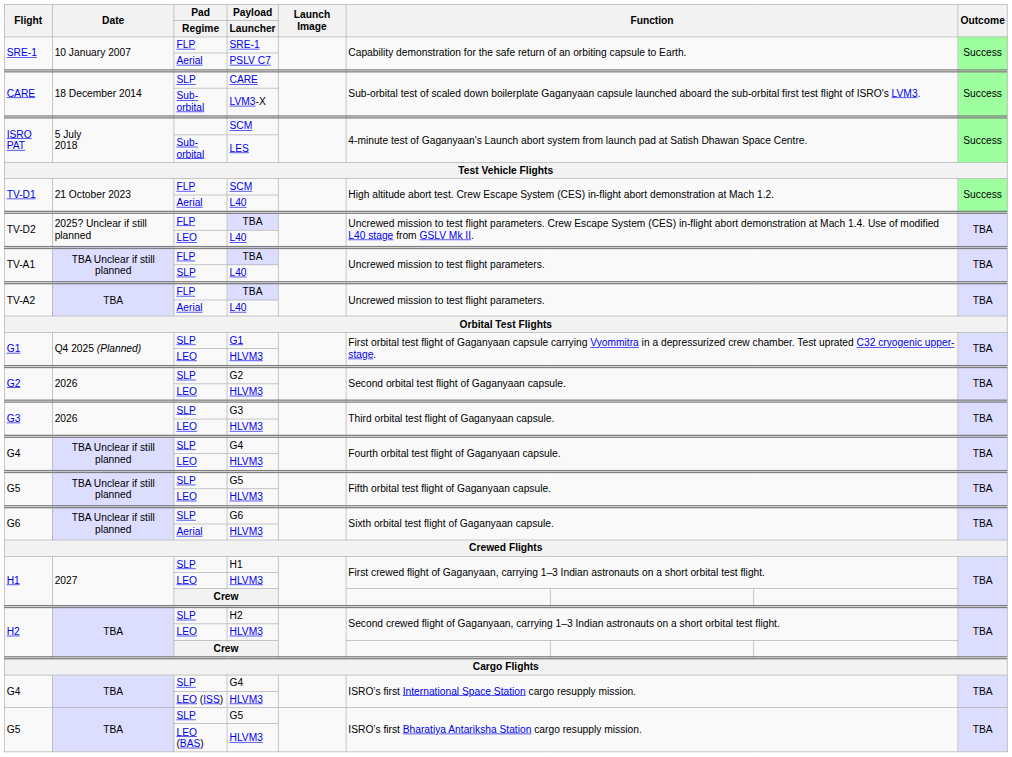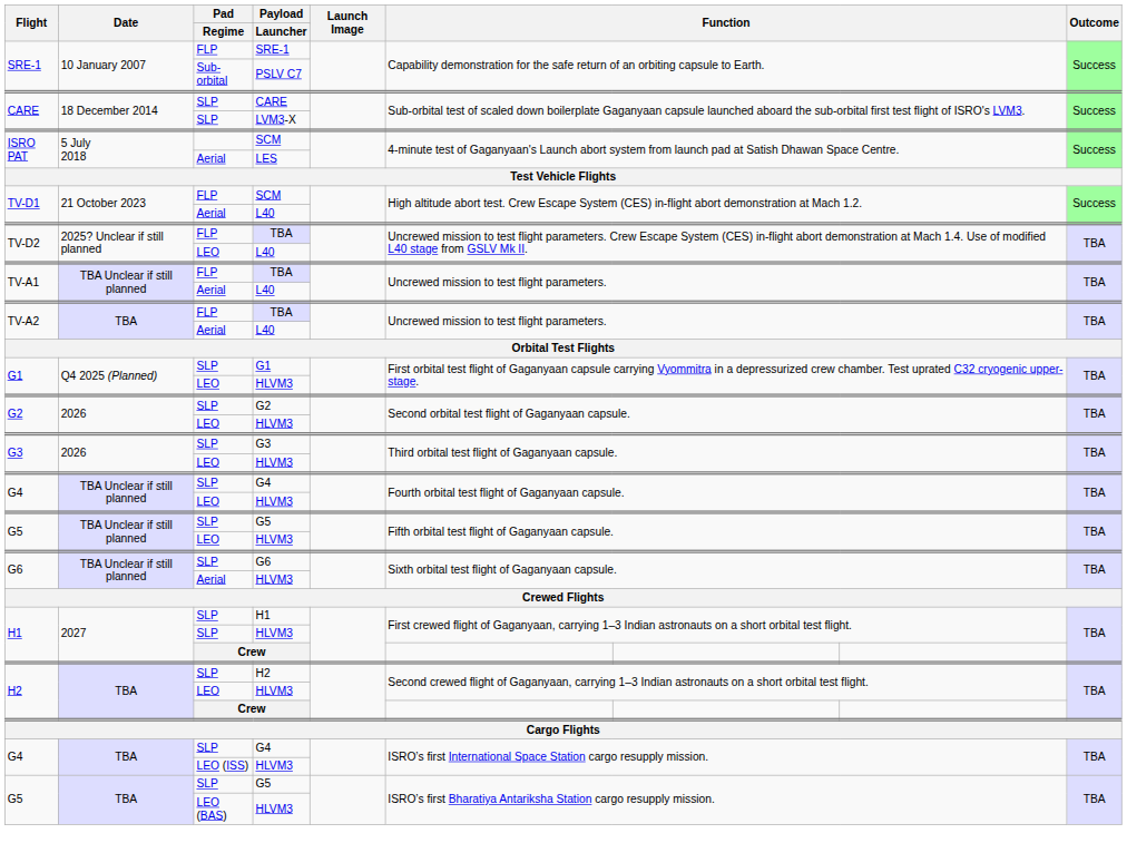 <table class="wikitable">
 <tr>
 <th rowspan="3">Flight</th>
 <th rowspan="3">Date</th>
 <th>Pad</th>
 <th rowspan="2">Payload</th>
 <th rowspan="3">Launch Image</th>
 <th colspan="3" rowspan="3">Function</th>
 <th rowspan="3">Outcome</th>
 </tr>
 <tr>
 <th rowspan="2">Regime</th>
 </tr>
 <tr>
 <th>Launcher</th>
 </tr>
 <tr>
 <td rowspan="2"><a href='#'>SRE-1</a></td>
 <td rowspan="2">10 January 2007</td>
 <td><a href='#'>FLP</a></td>
 <td><a href='#'>SRE-1</a></td>
 <td rowspan="2"></td>
 <td colspan="3" rowspan="2">Capability demonstration for the safe return of an orbiting capsule to Earth.</td>
 <td rowspan="2" style="background: #9EFF9E; vertical-align: middle; text-align: center; " class="table-success">Success</td>
 </tr>
 <tr style="border-bottom: double 5px grey">
-<td><a href='#'>Aerial</a></td>
+<td><a href='#'>Sub-orbital</a></td>
 <td><a href='#'>PSLV C7</a></td>
 </tr>
 <tr>
 <td rowspan="2"><a href='#'>CARE</a></td>
 <td rowspan="2">18 December 2014</td>
 <td><a href='#'>SLP</a></td>
 <td><a href='#'>CARE</a></td>
 <td rowspan="2"></td>
 <td colspan="3" rowspan="2">Sub-orbital test of scaled down boilerplate Gaganyaan capsule launched aboard the sub-orbital first test flight of ISRO's <a href='#'>LVM3</a>.</td>
 <td rowspan="2" style="background: #9EFF9E; vertical-align: middle; text-align: center; " class="table-success">Success</td>
 </tr>
 <tr style="border-bottom: double 5px grey">
-<td><a href='#'>Sub-orbital</a></td>
+<td><a href='#'>SLP</a></td>
 <td><a href='#'>LVM3</a>-X</td>
 </tr>
 <tr>
 <td rowspan="2"><a href='#'>ISRO PAT</a></td>
 <td rowspan="2">5 July<br>2018</td>
 <td></td>
 <td><a href='#'>SCM</a></td>
 <td rowspan="2"></td>
 <td colspan="3" rowspan="2">4-minute test of Gaganyaan's Launch abort system from launch pad at Satish Dhawan Space Centre.</td>
 <td rowspan="2" style="background: #9EFF9E; vertical-align: middle; text-align: center; " class="table-success">Success</td>
 </tr>
 <tr>
-<td><a href='#'>Sub-orbital</a></td>
+<td><a href='#'>Aerial</a></td>
 <td><a href='#'>LES</a></td>
 </tr>
 <tr>
 <th colspan="9">Test Vehicle Flights</th>
 </tr>
 <tr>
 <td rowspan="2"><a href='#'>TV-D1</a></td>
 <td rowspan="2">21 October 2023</td>
 <td><a href='#'>FLP</a></td>
 <td><a href='#'>SCM</a></td>
 <td rowspan="2"></td>
 <td colspan="3" rowspan="2">High altitude abort test. Crew Escape System (CES) in-flight abort demonstration at Mach 1.2.</td>
 <td rowspan="2" style="background: #9EFF9E; vertical-align: middle; text-align: center; " class="table-success">Success</td>
 </tr>
 <tr style="border-bottom: double 5px grey">
 <td><a href='#'>Aerial</a></td>
 <td><a href='#'>L40</a></td>
 </tr>
 <tr>
 <td rowspan="2">TV-D2</td>
 <td rowspan="2">2025? Unclear if still planned</td>
 <td><a href='#'>FLP</a></td>
 <td "2" data-sort-value="" style="background: #DDF; vertical-align: middle; text-align: center; " class="no table-no2">TBA</td>
 <td rowspan="2"></td>
 <td colspan="3" rowspan="2">Uncrewed mission to test flight parameters. Crew Escape System (CES) in-flight abort demonstration at Mach 1.4. Use of modified <a href='#'>L40 stage</a> from <a href='#'>GSLV Mk II</a>.</td>
 <td rowspan="2" data-sort-value="" style="background: #DDF; vertical-align: middle; text-align: center; " class="no table-no2">TBA</td>
 </tr>
 <tr style="border-bottom: double 5px grey">
 <td><a href='#'>LEO</a></td>
 <td><a href='#'>L40</a></td>
 </tr>
 <tr>
 <td rowspan="2">TV-A1</td>
 <td rowspan="2" data-sort-value="" style="background: #DDF; vertical-align: middle; text-align: center; " class="no table-no2">TBA Unclear if still planned</td>
 <td><a href='#'>FLP</a></td>
 <td "2" data-sort-value="" style="background: #DDF; vertical-align: middle; text-align: center; " class="no table-no2">TBA</td>
 <td rowspan="2"></td>
 <td colspan="3" rowspan="2">Uncrewed mission to test flight parameters.</td>
 <td rowspan="2" data-sort-value="" style="background: #DDF; vertical-align: middle; text-align: center; " class="no table-no2">TBA</td>
 </tr>
 <tr style="border-bottom: double 5px grey">
-<td><a href='#'>SLP</a></td>
+<td><a href='#'>Aerial</a></td>
 <td><a href='#'>L40</a></td>
 </tr>
 <tr>
 <td rowspan="2">TV-A2</td>
 <td rowspan="2" data-sort-value="" style="background: #DDF; vertical-align: middle; text-align: center; " class="no table-no2">TBA</td>
 <td><a href='#'>FLP</a></td>
 <td "2" data-sort-value="" style="background: #DDF; vertical-align: middle; text-align: center; " class="no table-no2">TBA</td>
 <td rowspan="2"></td>
 <td colspan="3" rowspan="2">Uncrewed mission to test flight parameters.</td>
 <td rowspan="2" data-sort-value="" style="background: #DDF; vertical-align: middle; text-align: center; " class="no table-no2">TBA</td>
 </tr>
 <tr>
 <td><a href='#'>Aerial</a></td>
 <td><a href='#'>L40</a></td>
 </tr>
 <tr>
 <th colspan="9">Orbital Test Flights</th>
 </tr>
 <tr>
 <td rowspan="2"><a href='#'>G1</a></td>
 <td rowspan="2">Q4 2025 <em>(Planned)</em></td>
 <td><a href='#'>SLP</a></td>
 <td><a href='#'>G1</a></td>
 <td rowspan="2"></td>
 <td colspan="3" rowspan="2">First orbital test flight of Gaganyaan capsule carrying <a href='#'>Vyommitra</a> in a depressurized crew chamber. Test uprated <a href='#'>C32 cryogenic upper-stage</a>.</td>
 <td rowspan="2" data-sort-value="" style="background: #DDF; vertical-align: middle; text-align: center; " class="no table-no2">TBA</td>
 </tr>
 <tr style="border-bottom: double 5px grey">
 <td><a href='#'>LEO</a></td>
 <td><a href='#'>HLVM3</a></td>
 </tr>
 <tr>
 <td rowspan="2"><a href='#'>G2</a></td>
 <td rowspan="2">2026</td>
 <td><a href='#'>SLP</a></td>
 <td>G2</td>
 <td rowspan="2"></td>
 <td colspan="3" rowspan="2">Second orbital test flight of Gaganyaan capsule.</td>
 <td rowspan="2" data-sort-value="" style="background: #DDF; vertical-align: middle; text-align: center; " class="no table-no2">TBA</td>
 </tr>
 <tr style="border-bottom: double 5px grey">
 <td><a href='#'>LEO</a></td>
 <td><a href='#'>HLVM3</a></td>
 </tr>
 <tr>
 <td rowspan="2"><a href='#'>G3</a></td>
 <td rowspan="2">2026</td>
 <td><a href='#'>SLP</a></td>
 <td>G3</td>
 <td rowspan="2"></td>
 <td colspan="3" rowspan="2">Third orbital test flight of Gaganyaan capsule.</td>
 <td rowspan="2" data-sort-value="" style="background: #DDF; vertical-align: middle; text-align: center; " class="no table-no2">TBA</td>
 </tr>
 <tr style="border-bottom: double 5px grey">
 <td><a href='#'>LEO</a></td>
 <td><a href='#'>HLVM3</a></td>
 </tr>
 <tr>
 <td rowspan="2">G4</td>
 <td rowspan="2" data-sort-value="" style="background: #DDF; vertical-align: middle; text-align: center; " class="no table-no2">TBA Unclear if still planned</td>
 <td><a href='#'>SLP</a></td>
 <td>G4</td>
 <td rowspan="2"></td>
 <td colspan="3" rowspan="2">Fourth orbital test flight of Gaganyaan capsule.</td>
 <td rowspan="2" data-sort-value="" style="background: #DDF; vertical-align: middle; text-align: center; " class="no table-no2">TBA</td>
 </tr>
 <tr style="border-bottom: double 5px grey">
 <td><a href='#'>LEO</a></td>
 <td><a href='#'>HLVM3</a></td>
 </tr>
 <tr>
 <td rowspan="2">G5</td>
 <td rowspan="2" data-sort-value="" style="background: #DDF; vertical-align: middle; text-align: center; " class="no table-no2">TBA Unclear if still planned</td>
 <td><a href='#'>SLP</a></td>
 <td>G5</td>
 <td rowspan="2"></td>
 <td colspan="3" rowspan="2">Fifth orbital test flight of Gaganyaan capsule.</td>
 <td rowspan="2" data-sort-value="" style="background: #DDF; vertical-align: middle; text-align: center; " class="no table-no2">TBA</td>
 </tr>
 <tr style="border-bottom: double 5px grey">
 <td><a href='#'>LEO</a></td>
 <td><a href='#'>HLVM3</a></td>
 </tr>
 <tr>
 <td rowspan="2">G6</td>
 <td rowspan="2" data-sort-value="" style="background: #DDF; vertical-align: middle; text-align: center; " class="no table-no2">TBA Unclear if still planned</td>
 <td><a href='#'>SLP</a></td>
 <td>G6</td>
 <td rowspan="2"></td>
 <td colspan="3" rowspan="2">Sixth orbital test flight of Gaganyaan capsule.</td>
 <td rowspan="2" data-sort-value="" style="background: #DDF; vertical-align: middle; text-align: center; " class="no table-no2">TBA</td>
 </tr>
 <tr>
 <td><a href='#'>Aerial</a></td>
 <td><a href='#'>HLVM3</a></td>
 </tr>
 <tr>
 <th colspan="9">Crewed Flights</th>
 </tr>
 <tr>
 <td rowspan="3"><a href='#'>H1</a></td>
 <td rowspan="3"> 2027</td>
 <td><a href='#'>SLP</a></td>
 <td>H1</td>
 <td rowspan="3"></td>
 <td colspan="3" rowspan="2">First crewed flight of Gaganyaan, carrying 1–3 Indian astronauts on a short orbital test flight.</td>
 <td rowspan="3" data-sort-value="" style="background: #DDF; vertical-align: middle; text-align: center; " class="no table-no2">TBA</td>
 </tr>
 <tr>
-<td><a href='#'>LEO</a></td>
+<td><a href='#'>SLP</a></td>
 <td><a href='#'>HLVM3</a></td>
 </tr>
 <tr style="border-bottom: double 5px grey">
 <th colspan="2">Crew</th>
 <td></td>
 <td></td>
 <td></td>
 </tr>
 <tr>
 <td rowspan="3"><a href='#'>H2</a></td>
 <td rowspan="3" data-sort-value="" style="background: #DDF; vertical-align: middle; text-align: center; " class="no table-no2">TBA</td>
 <td><a href='#'>SLP</a></td>
 <td>H2</td>
 <td rowspan="3"></td>
 <td colspan="3" rowspan="2">Second crewed flight of Gaganyaan, carrying 1–3 Indian astronauts on a short orbital test flight.</td>
 <td rowspan="3" data-sort-value="" style="background: #DDF; vertical-align: middle; text-align: center; " class="no table-no2">TBA</td>
 </tr>
 <tr>
 <td><a href='#'>LEO</a></td>
 <td><a href='#'>HLVM3</a></td>
 </tr>
 <tr style="border-bottom: double 5px grey">
 <th colspan="2">Crew</th>
 <td></td>
 <td></td>
 <td></td>
 </tr>
 <tr>
 <th colspan="9">Cargo Flights</th>
 </tr>
 <tr>
 <td rowspan="2">G4</td>
 <td rowspan="2" data-sort-value="" style="background: #DDF; vertical-align: middle; text-align: center; " class="no table-no2">TBA</td>
 <td><a href='#'>SLP</a></td>
 <td>G4</td>
 <td rowspan="2"></td>
 <td colspan="3" rowspan="2">ISRO’s first <a href='#'>International Space Station</a> cargo resupply mission.</td>
 <td rowspan="2" data-sort-value="" style="background: #DDF; vertical-align: middle; text-align: center; " class="no table-no2">TBA</td>
 </tr>
 <tr>
 <td><a href='#'>LEO</a> (<a href='#'>ISS</a>)</td>
 <td><a href='#'>HLVM3</a></td>
 </tr>
 <tr>
 <td rowspan="2">G5</td>
 <td rowspan="2" data-sort-value="" style="background: #DDF; vertical-align: middle; text-align: center; " class="no table-no2">TBA</td>
 <td><a href='#'>SLP</a></td>
 <td>G5</td>
 <td rowspan="2"></td>
 <td colspan="3" rowspan="2">ISRO’s first <a href='#'>Bharatiya Antariksha Station</a> cargo resupply mission.</td>
 <td rowspan="2" data-sort-value="" style="background: #DDF; vertical-align: middle; text-align: center; " class="no table-no2">TBA</td>
 </tr>
 <tr>
 <td><a href='#'>LEO</a> (<a href='#'>BAS</a>)</td>
 <td><a href='#'>HLVM3</a></td>
 </tr>
 </table>
